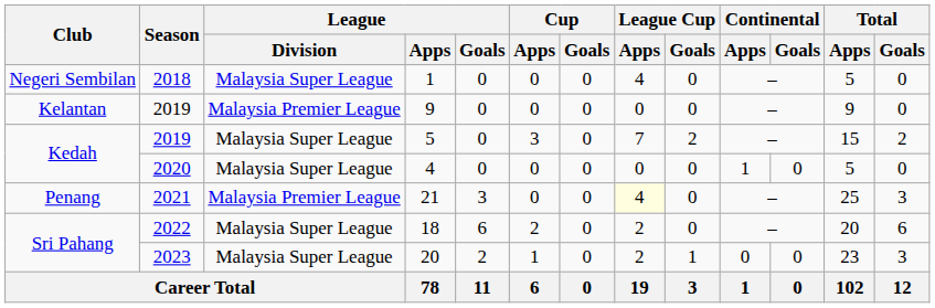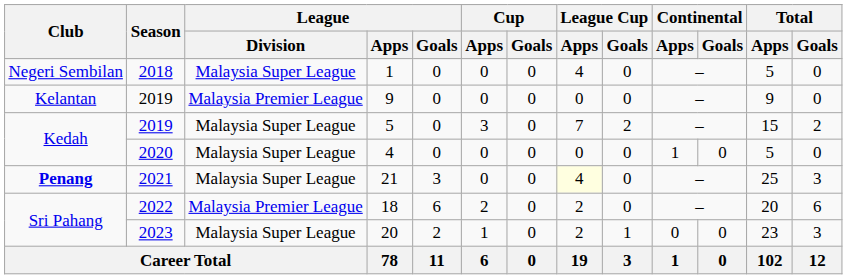 <table class=wikitable style="text-align:center">
 <tr>
 <th rowspan=2>Club</th>
 <th rowspan=2>Season</th>
 <th colspan=3>League</th>
 <th colspan=2>Cup</th>
 <th colspan=2>League Cup</th>
 <th colspan=2>Continental</th>
 <th colspan=2>Total</th>
 </tr>
 <tr>
 <th>Division</th>
 <th>Apps</th>
 <th>Goals</th>
 <th>Apps</th>
 <th>Goals</th>
 <th>Apps</th>
 <th>Goals</th>
 <th>Apps</th>
 <th>Goals</th>
 <th>Apps</th>
 <th>Goals</th>
 </tr>
 <tr>
 <td><a href='#'>Negeri Sembilan</a></td>
 <td><a href='#'>2018</a></td>
 <td><a href='#'>Malaysia Super League</a></td>
 <td>1</td>
 <td>0</td>
 <td>0</td>
 <td>0</td>
 <td>4</td>
 <td>0</td>
 <td colspan=2>–</td>
 <td>5</td>
 <td>0</td>
 </tr>
 <tr>
 <td><a href='#'>Kelantan</a></td>
 <td>2019</td>
 <td><a href='#'>Malaysia Premier League</a></td>
 <td>9</td>
 <td>0</td>
 <td>0</td>
 <td>0</td>
 <td>0</td>
 <td>0</td>
 <td colspan=2>–</td>
 <td>9</td>
 <td>0</td>
 </tr>
 <tr>
 <td rowspan="2"><a href='#'>Kedah</a></td>
 <td><a href='#'>2019</a></td>
 <td>Malaysia Super League</td>
 <td>5</td>
 <td>0</td>
 <td>3</td>
 <td>0</td>
 <td>7</td>
 <td>2</td>
 <td colspan=2>–</td>
 <td>15</td>
 <td>2</td>
 </tr>
 <tr>
 <td><a href='#'>2020</a></td>
 <td>Malaysia Super League</td>
 <td>4</td>
 <td>0</td>
 <td>0</td>
 <td>0</td>
 <td>0</td>
 <td>0</td>
 <td>1</td>
 <td>0</td>
 <td>5</td>
 <td>0</td>
 </tr>
 <tr>
-<td><a href='#'>Penang</a></td>
+<td><strong><a href='#'>Penang</a></strong></td>
 <td><a href='#'>2021</a></td>
-<td><a href='#'>Malaysia Premier League</a></td>
+<td>Malaysia Super League</td>
 <td>21</td>
 <td>3</td>
 <td>0</td>
 <td>0</td>
 <td style="background: lightyellow;">4</td>
 <td>0</td>
 <td colspan=2>–</td>
 <td>25</td>
 <td>3</td>
 </tr>
 <tr>
 <td rowspan="2"><a href='#'>Sri Pahang</a></td>
 <td><a href='#'>2022</a></td>
-<td>Malaysia Super League</td>
+<td><a href='#'>Malaysia Premier League</a></td>
 <td>18</td>
 <td>6</td>
 <td>2</td>
 <td>0</td>
 <td>2</td>
 <td>0</td>
 <td colspan=2>–</td>
 <td>20</td>
 <td>6</td>
 </tr>
 <tr>
 <td><a href='#'>2023</a></td>
 <td>Malaysia Super League</td>
 <td>20</td>
 <td>2</td>
 <td>1</td>
 <td>0</td>
 <td>2</td>
 <td>1</td>
 <td>0</td>
 <td>0</td>
 <td>23</td>
 <td>3</td>
 </tr>
 <tr>
 <th colspan="3">Career Total</th>
 <th>78</th>
 <th>11</th>
 <th>6</th>
 <th>0</th>
 <th>19</th>
 <th>3</th>
 <th>1</th>
 <th>0</th>
 <th>102</th>
 <th>12</th>
 </tr>
 </table>
